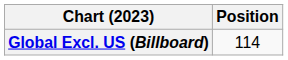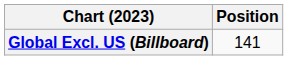 <table class="wikitable sortable plainrowheaders" style="text-align:center">
 <tr>
 <th scope="col">Chart (2023)</th>
 <th scope="col">Position</th>
 </tr>
 <tr>
 <th scope="row"><a href='#'>Global Excl. US</a> (<em>Billboard</em>)</th>
-<td>114</td>
+<td>141</td>
 </tr>
 </table>
